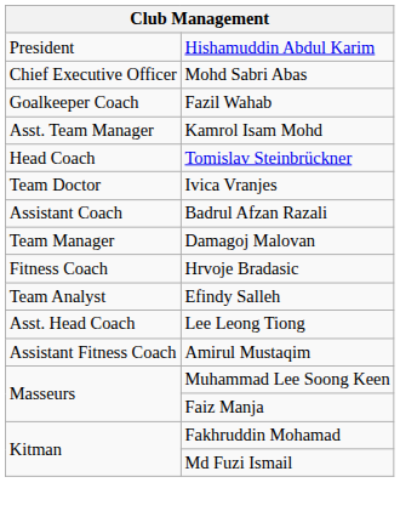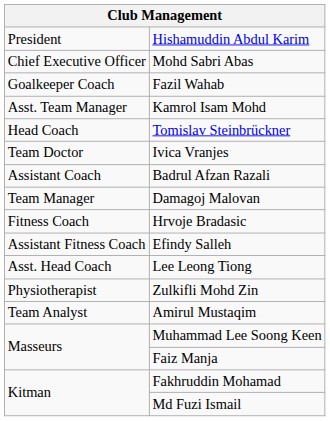 <table class="wikitable">
 <tr>
 <th colspan="2">Club Management</th>
 </tr>
 <tr>
 <td>President</td>
 <td> <a href='#'>Hishamuddin Abdul Karim</a></td>
 </tr>
 <tr>
 <td>Chief Executive Officer</td>
 <td> Mohd Sabri Abas</td>
 </tr>
 <tr>
 <td>Goalkeeper Coach</td>
 <td> Fazil Wahab</td>
 </tr>
 <tr>
 <td>Asst. Team Manager</td>
 <td> Kamrol Isam Mohd</td>
 </tr>
 <tr>
 <td>Head Coach</td>
 <td> <a href='#'>Tomislav Steinbrückner</a></td>
 </tr>
 <tr>
 <td>Team Doctor</td>
 <td> Ivica Vranjes</td>
 </tr>
 <tr>
 <td>Assistant Coach</td>
 <td> Badrul Afzan Razali</td>
 </tr>
 <tr>
 <td>Team Manager</td>
 <td> Damagoj Malovan</td>
 </tr>
 <tr>
 <td>Fitness Coach</td>
 <td> Hrvoje Bradasic</td>
 </tr>
 <tr>
-<td>Team Analyst</td>
+<td>Assistant Fitness Coach</td>
 <td> Efindy Salleh</td>
 </tr>
 <tr>
 <td>Asst. Head Coach</td>
 <td> Lee Leong Tiong</td>
 </tr>
 <tr>
-<td>Assistant Fitness Coach</td>
+<td>Physiotherapist</td>
+<td> Zulkifli Mohd Zin</td>
+</tr>
+<tr>
+<td>Team Analyst</td>
 <td> Amirul Mustaqim</td>
 </tr>
 <tr>
 <td rowspan=2>Masseurs</td>
 <td> Muhammad Lee Soong Keen</td>
 </tr>
 <tr>
 <td> Faiz Manja</td>
 </tr>
 <tr>
 <td rowspan=2>Kitman</td>
 <td> Fakhruddin Mohamad</td>
 </tr>
 <tr>
 <td> Md Fuzi Ismail</td>
 </tr>
 </table>
